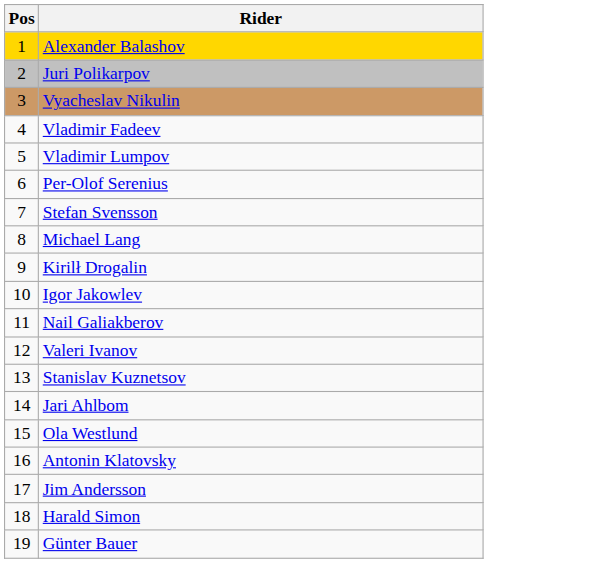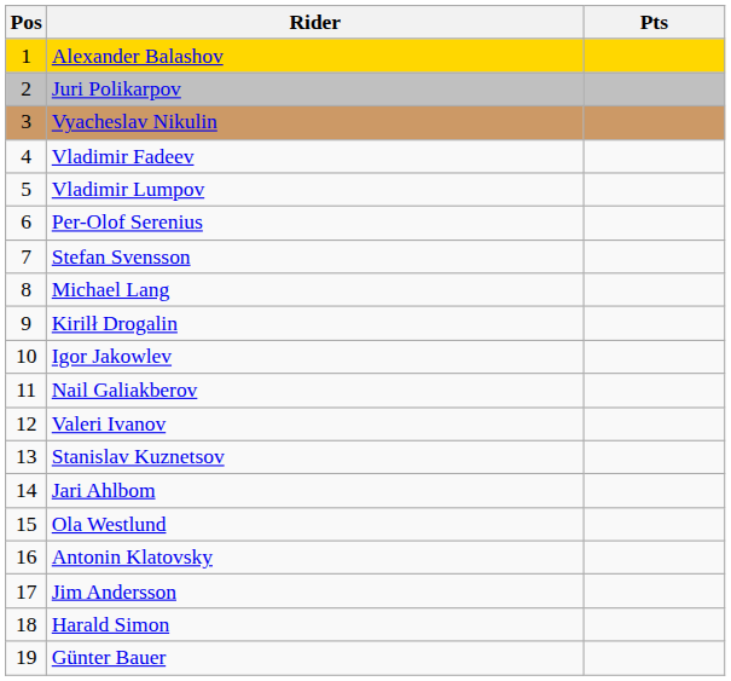 <table class="wikitable" style="font-size: 100%">
 <tr>
 <th width=20>Pos</th>
 <th width=400>Rider</th>
+<th width=100>Pts</th>
 </tr>
 <tr align=center style="background-color: gold;">
 <td>1</td>
 <td align="left"> <a href='#'>Alexander Balashov</a></td>
+<td></td>
 </tr>
 <tr align=center style="background-color: silver;">
 <td>2</td>
 <td align="left"> <a href='#'>Juri Polikarpov</a></td>
+<td></td>
 </tr>
 <tr align=center style="background-color: #cc9966;">
 <td>3</td>
 <td align="left"> <a href='#'>Vyacheslav Nikulin</a></td>
+<td></td>
 </tr>
 <tr align=center>
 <td>4</td>
 <td align="left"> <a href='#'>Vladimir Fadeev</a></td>
+<td></td>
 </tr>
 <tr align=center>
 <td>5</td>
 <td align="left"> <a href='#'>Vladimir Lumpov</a></td>
+<td></td>
 </tr>
 <tr align=center>
 <td>6</td>
 <td align="left"> <a href='#'>Per-Olof Serenius</a></td>
+<td></td>
 </tr>
 <tr align=center>
 <td>7</td>
 <td align="left"> <a href='#'>Stefan Svensson</a></td>
+<td></td>
 </tr>
 <tr align=center>
 <td>8</td>
 <td align="left"> <a href='#'>Michael Lang</a></td>
+<td></td>
 </tr>
 <tr align=center>
 <td>9</td>
 <td align="left"> <a href='#'>Kirilł Drogalin</a></td>
+<td></td>
 </tr>
 <tr align=center>
 <td>10</td>
 <td align="left"> <a href='#'>Igor Jakowlev</a></td>
+<td></td>
 </tr>
 <tr align=center>
 <td>11</td>
 <td align="left"> <a href='#'>Nail Galiakberov</a></td>
+<td></td>
 </tr>
 <tr align=center>
 <td>12</td>
 <td align="left"> <a href='#'>Valeri Ivanov</a></td>
+<td></td>
 </tr>
 <tr align=center>
 <td>13</td>
 <td align="left"> <a href='#'>Stanislav Kuznetsov</a></td>
+<td></td>
 </tr>
 <tr align=center>
 <td>14</td>
 <td align="left"> <a href='#'>Jari Ahlbom</a></td>
+<td></td>
 </tr>
 <tr align=center>
 <td>15</td>
 <td align="left"> <a href='#'>Ola Westlund</a></td>
+<td></td>
 </tr>
 <tr align=center>
 <td>16</td>
 <td align="left"> <a href='#'>Antonin Klatovsky</a></td>
+<td></td>
 </tr>
 <tr align=center>
 <td>17</td>
 <td align="left"> <a href='#'>Jim Andersson</a></td>
+<td></td>
 </tr>
 <tr align=center>
 <td>18</td>
 <td align="left"> <a href='#'>Harald Simon</a></td>
+<td></td>
 </tr>
 <tr align=center>
 <td>19</td>
 <td align="left"> <a href='#'>Günter Bauer</a></td>
+<td></td>
 </tr>
 </table>
